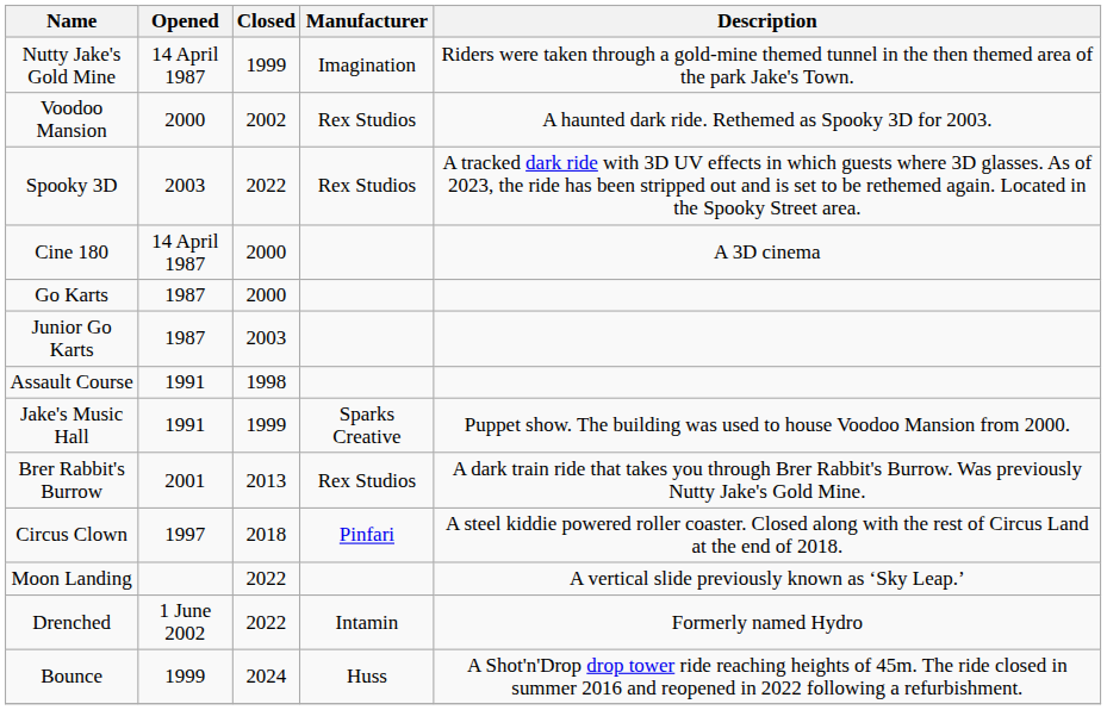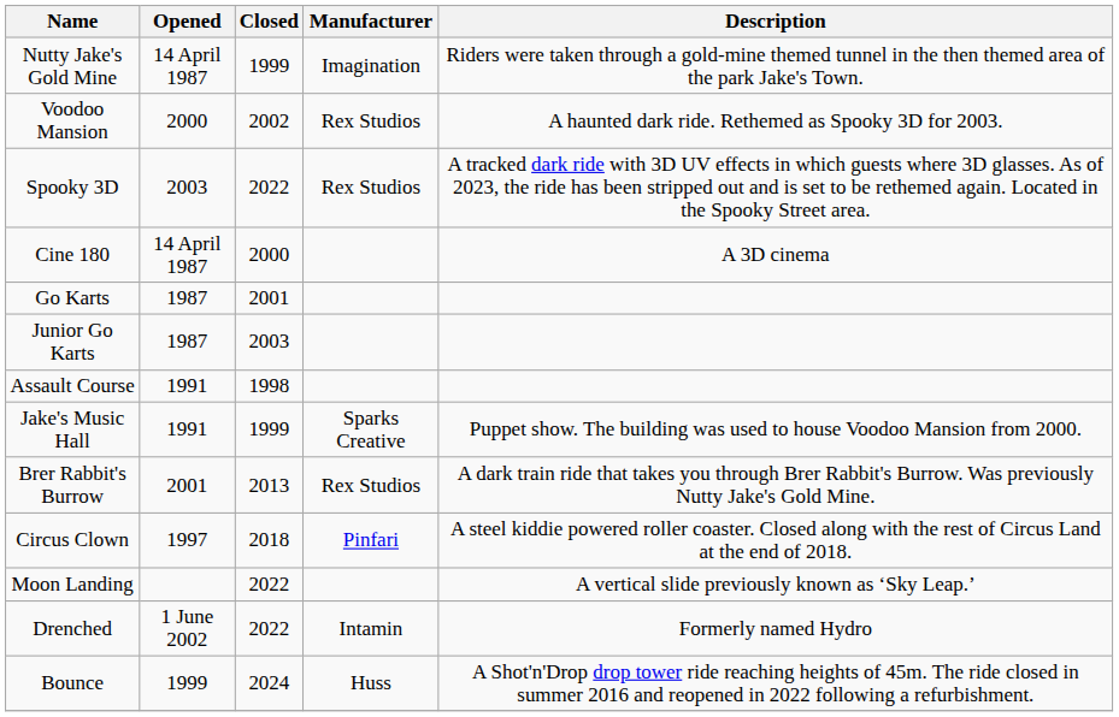 <table class="sortable wikitable" style="text-align:center;">
 <tr>
 <th>Name</th>
 <th>Opened</th>
 <th>Closed</th>
 <th>Manufacturer</th>
 <th>Description</th>
 </tr>
 <tr>
 <td>Nutty Jake's Gold Mine</td>
 <td>14 April 1987</td>
 <td>1999</td>
 <td>Imagination</td>
 <td>Riders were taken through a gold-mine themed tunnel in the then themed area of the park Jake's Town.</td>
 </tr>
 <tr>
 <td>Voodoo Mansion</td>
 <td>2000</td>
 <td>2002</td>
 <td>Rex Studios</td>
 <td>A haunted dark ride. Rethemed as Spooky 3D for 2003.</td>
 </tr>
 <tr>
 <td>Spooky 3D</td>
 <td>2003</td>
 <td>2022</td>
 <td>Rex Studios</td>
 <td>A tracked <a href='#'>dark ride</a> with 3D UV effects in which guests where 3D glasses. As of 2023, the ride has been stripped out and is set to be rethemed again. Located in the Spooky Street area.</td>
 </tr>
 <tr>
 <td>Cine 180</td>
 <td>14 April 1987</td>
 <td>2000</td>
 <td></td>
 <td>A 3D cinema</td>
 </tr>
 <tr>
 <td>Go Karts</td>
 <td>1987</td>
-<td>2000</td>
+<td>2001</td>
 <td></td>
 <td></td>
 </tr>
 <tr>
 <td>Junior Go Karts</td>
 <td>1987</td>
 <td>2003</td>
 <td></td>
 <td></td>
 </tr>
 <tr>
 <td>Assault Course</td>
 <td>1991</td>
 <td>1998</td>
 <td></td>
 <td></td>
 </tr>
 <tr>
 <td>Jake's Music Hall</td>
 <td>1991</td>
 <td>1999</td>
 <td>Sparks Creative</td>
 <td>Puppet show. The building was used to house Voodoo Mansion from 2000.</td>
 </tr>
 <tr>
 <td>Brer Rabbit's Burrow</td>
 <td>2001</td>
 <td>2013</td>
 <td>Rex Studios</td>
 <td>A dark train ride that takes you through Brer Rabbit's Burrow. Was previously Nutty Jake's Gold Mine.</td>
 </tr>
 <tr>
 <td>Circus Clown</td>
 <td>1997</td>
 <td>2018</td>
 <td><a href='#'>Pinfari</a></td>
 <td>A steel kiddie powered roller coaster. Closed along with the rest of Circus Land at the end of 2018.</td>
 </tr>
 <tr>
 <td>Moon Landing</td>
 <td></td>
 <td>2022</td>
 <td></td>
 <td>A vertical slide previously known as ‘Sky Leap.’</td>
 </tr>
 <tr>
 <td>Drenched</td>
 <td>1 June 2002</td>
 <td>2022</td>
 <td>Intamin</td>
 <td>Formerly named Hydro</td>
 </tr>
 <tr>
 <td>Bounce</td>
 <td>1999</td>
 <td>2024</td>
 <td>Huss</td>
 <td>A Shot'n'Drop <a href='#'>drop tower</a> ride reaching heights of 45m. The ride closed in summer 2016 and reopened in 2022 following a refurbishment.</td>
 </tr>
 <tr>
 </tr>
 </table>
